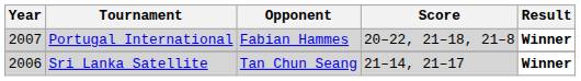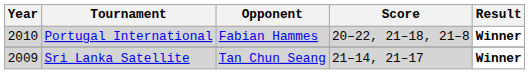 <table class="sortable wikitable" style="font-size: 90%;">
 <tr>
 <th>Year</th>
 <th>Tournament</th>
 <th>Opponent</th>
 <th>Score</th>
 <th>Result</th>
 </tr>
 <tr style="background:#D5D5D5">
-<td align="center">2007</td>
+<td align="center">2010</td>
 <td align="left"><a href='#'>Portugal International</a></td>
 <td align="left"> <a href='#'>Fabian Hammes</a></td>
 <td align="left">20–22, 21–18, 21–8</td>
 <td style="text-align:left; background:white"> <strong>Winner</strong></td>
 </tr>
 <tr>
 </tr>
 <tr style="background:#D5D5D5">
-<td align="center">2006</td>
+<td align="center">2009</td>
 <td align="left"><a href='#'>Sri Lanka Satellite</a></td>
 <td align="left"> <a href='#'>Tan Chun Seang</a></td>
 <td align="left">21–14, 21–17</td>
 <td style="text-align:left; background:white"> <strong>Winner</strong></td>
 </tr>
 </table>
